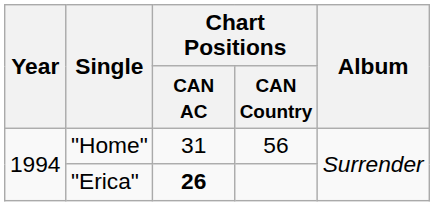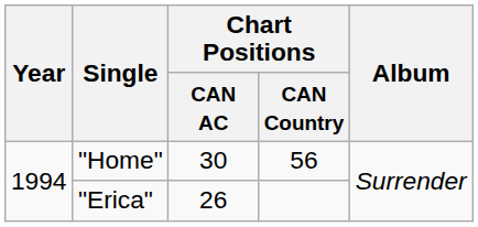 <table class="wikitable">
 <tr>
 <th rowspan="2">Year</th>
 <th rowspan="2">Single</th>
 <th colspan="2">Chart Positions</th>
 <th rowspan="2">Album</th>
 </tr>
 <tr>
 <th width="50"><small>CAN AC</small></th>
 <th width="50"><small>CAN Country</small></th>
 </tr>
 <tr>
 <td rowspan="2">1994</td>
 <td>"Home"</td>
-<td align="center">31</td>
+<td align="center">30</td>
 <td align="center">56</td>
 <td rowspan="2"><em>Surrender</em></td>
 </tr>
 <tr>
 <td>"Erica"</td>
-<td align="center"><strong>26</strong></td>
+<td align="center">26</td>
 <td></td>
 </tr>
 </table>
